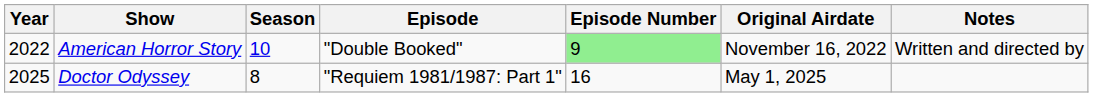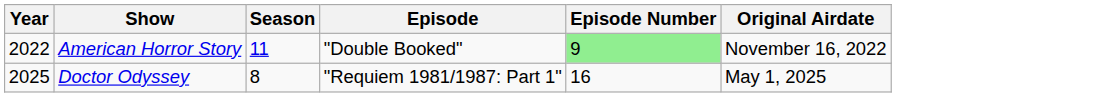 <table class="wikitable">
 <tr>
 <th>Year</th>
 <th>Show</th>
 <th>Season</th>
 <th>Episode</th>
 <th>Episode Number</th>
 <th>Original Airdate</th>
-<th>Notes</th>
 </tr>
 <tr>
 <td>2022</td>
 <td><em><a href='#'>American Horror Story</a></em></td>
-<td><a href='#'>10</a></td>
+<td><a href='#'>11</a></td>
 <td>"Double Booked"</td>
 <td style="background: lightgreen;">9</td>
 <td>November 16, 2022</td>
-<td>Written and directed by</td>
 </tr>
 <tr>
 <td>2025</td>
 <td><em><a href='#'>Doctor Odyssey</a></em></td>
 <td>8</td>
 <td>"Requiem 1981/1987: Part 1"</td>
 <td>16</td>
 <td>May 1, 2025</td>
-<td></td>
 </tr>
 </table>
